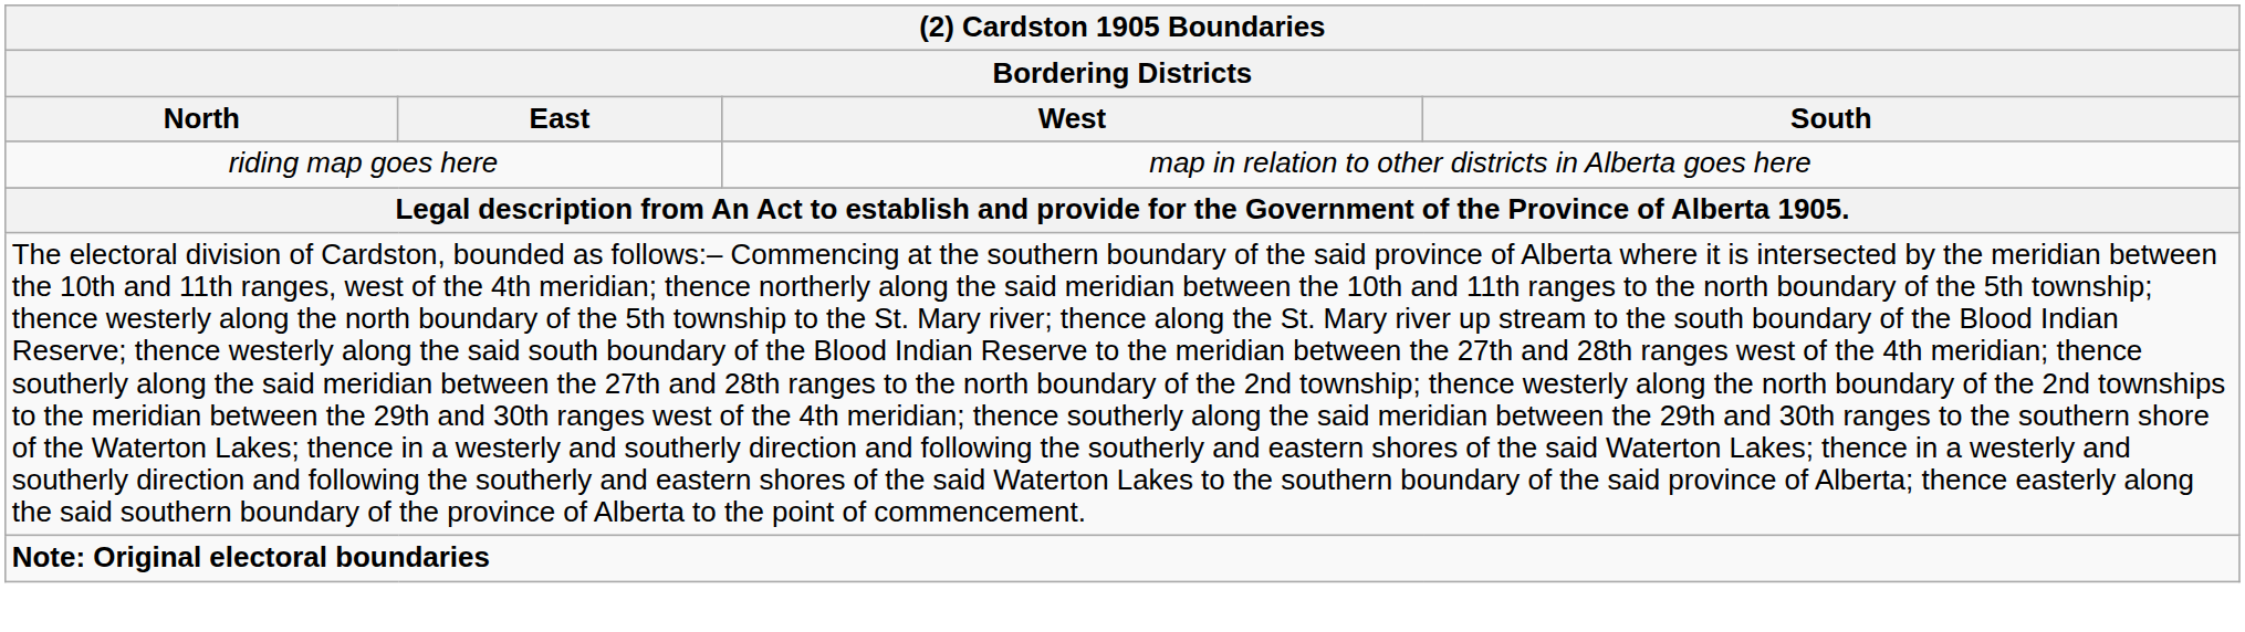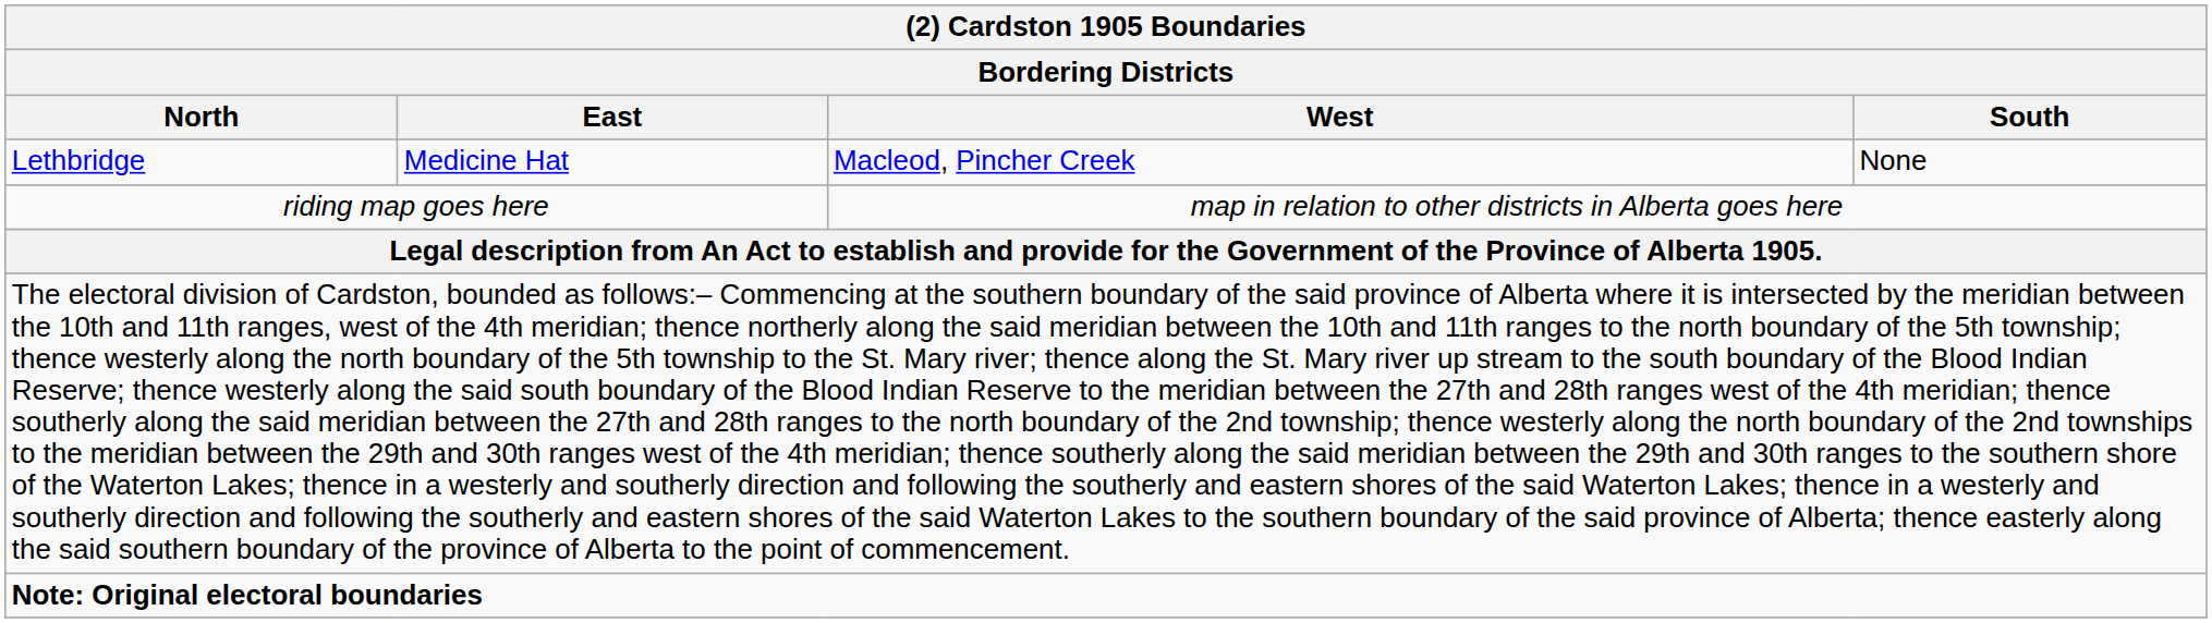 <table class="wikitable collapsible collapsed">
 <tr>
 <th colspan=4>(2) Cardston 1905 Boundaries</th>
 </tr>
 <tr>
 <th colspan=4>Bordering Districts</th>
 </tr>
 <tr>
 <th>North</th>
 <th>East</th>
 <th>West</th>
 <th>South</th>
+</tr>
+<tr>
+<td><a href='#'>Lethbridge</a></td>
+<td><a href='#'>Medicine Hat</a></td>
+<td><a href='#'>Macleod</a>, <a href='#'>Pincher Creek</a></td>
+<td>None</td>
 </tr>
 <tr>
 <td colspan=2 align=center><em>riding map goes here</em></td>
 <td colspan=2 align=center><em>map in relation to other districts in Alberta goes here</em></td>
 </tr>
 <tr>
 <th colspan=4>Legal description from An Act to establish and provide for the Government of the Province of Alberta 1905.</th>
 </tr>
 <tr>
 <td colspan=4>The electoral division of Cardston, bounded as follows:– Commencing at the southern boundary of the said province of Alberta where it is intersected by the meridian between the 10th and 11th ranges, west of the 4th meridian; thence northerly along the said meridian between the 10th and 11th ranges to the north boundary of the 5th township; thence westerly along the north boundary of the 5th township to the St. Mary river; thence along the St. Mary river up stream to the south boundary of the Blood Indian Reserve; thence westerly along the said south boundary of the Blood Indian Reserve to the meridian between the 27th and 28th ranges west of the 4th meridian; thence southerly along the said meridian between the 27th and 28th ranges to the north boundary of the 2nd township; thence westerly along the north boundary of the 2nd townships to the meridian between the 29th and 30th ranges west of the 4th meridian; thence southerly along the said meridian between the 29th and 30th ranges to the southern shore of the Waterton Lakes; thence in a westerly and southerly direction and following the southerly and eastern shores of the said Waterton Lakes; thence in a westerly and southerly direction and following the southerly and eastern shores of the said Waterton Lakes to the southern boundary of the said province of Alberta; thence easterly along the said southern boundary of the province of Alberta to the point of commencement.</td>
 </tr>
 <tr>
 <td colspan=4><strong>Note: Original electoral boundaries</strong></td>
 </tr>
 </table>
